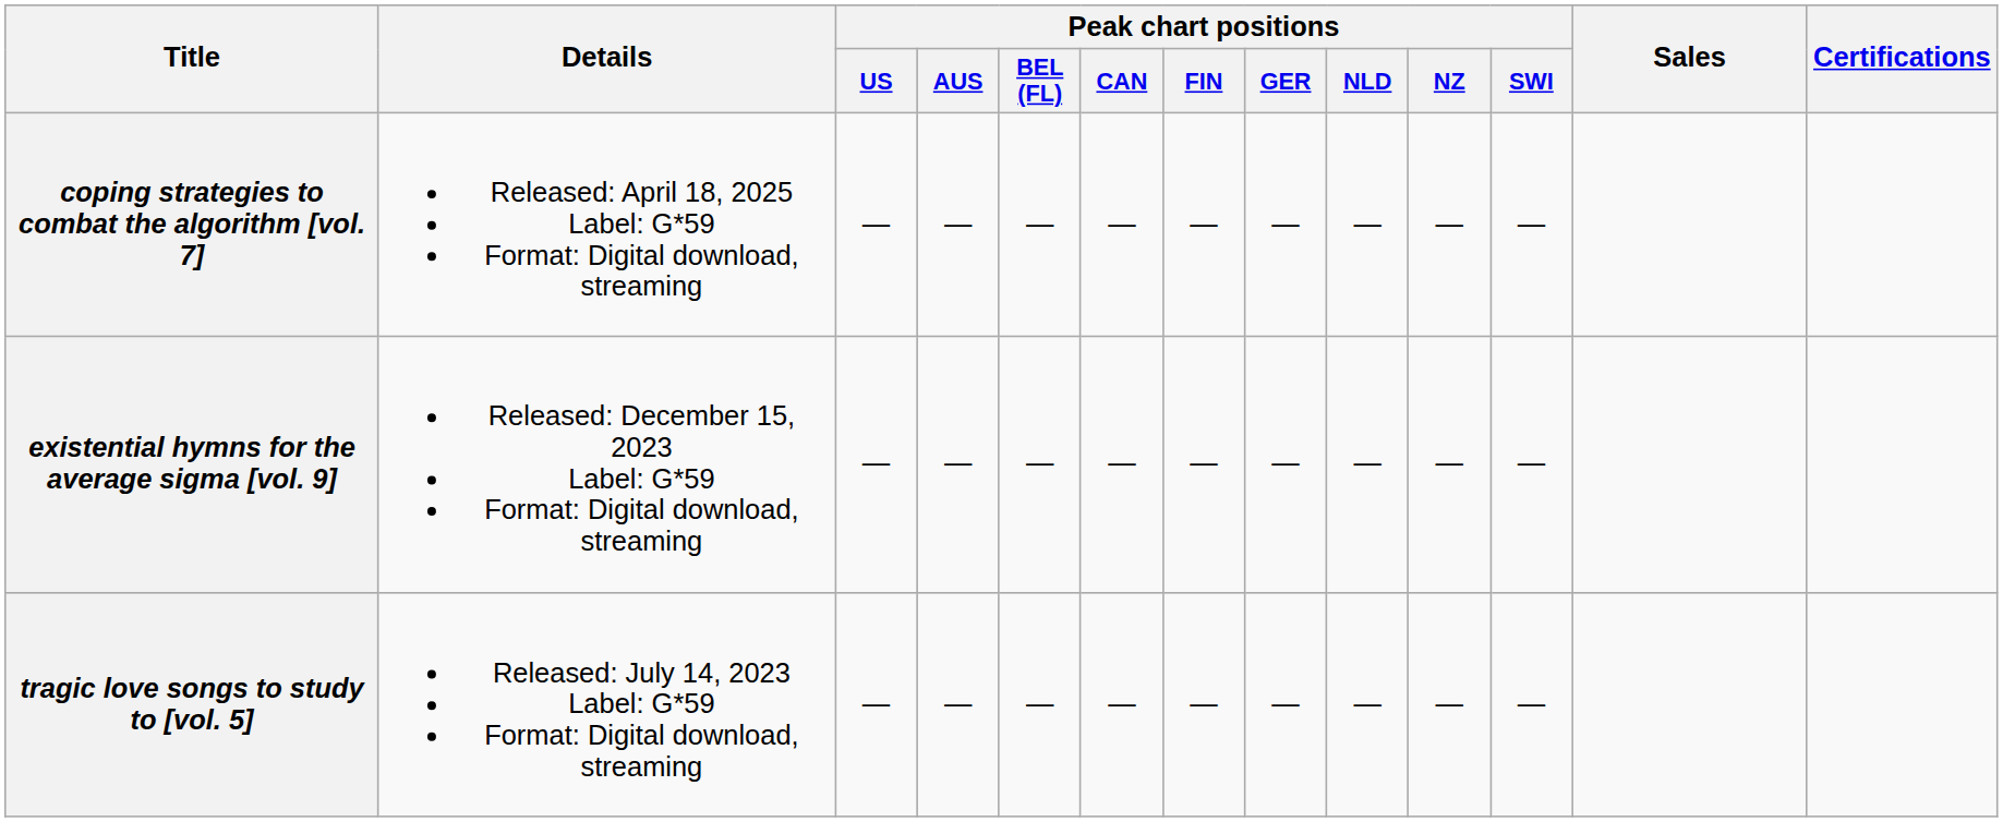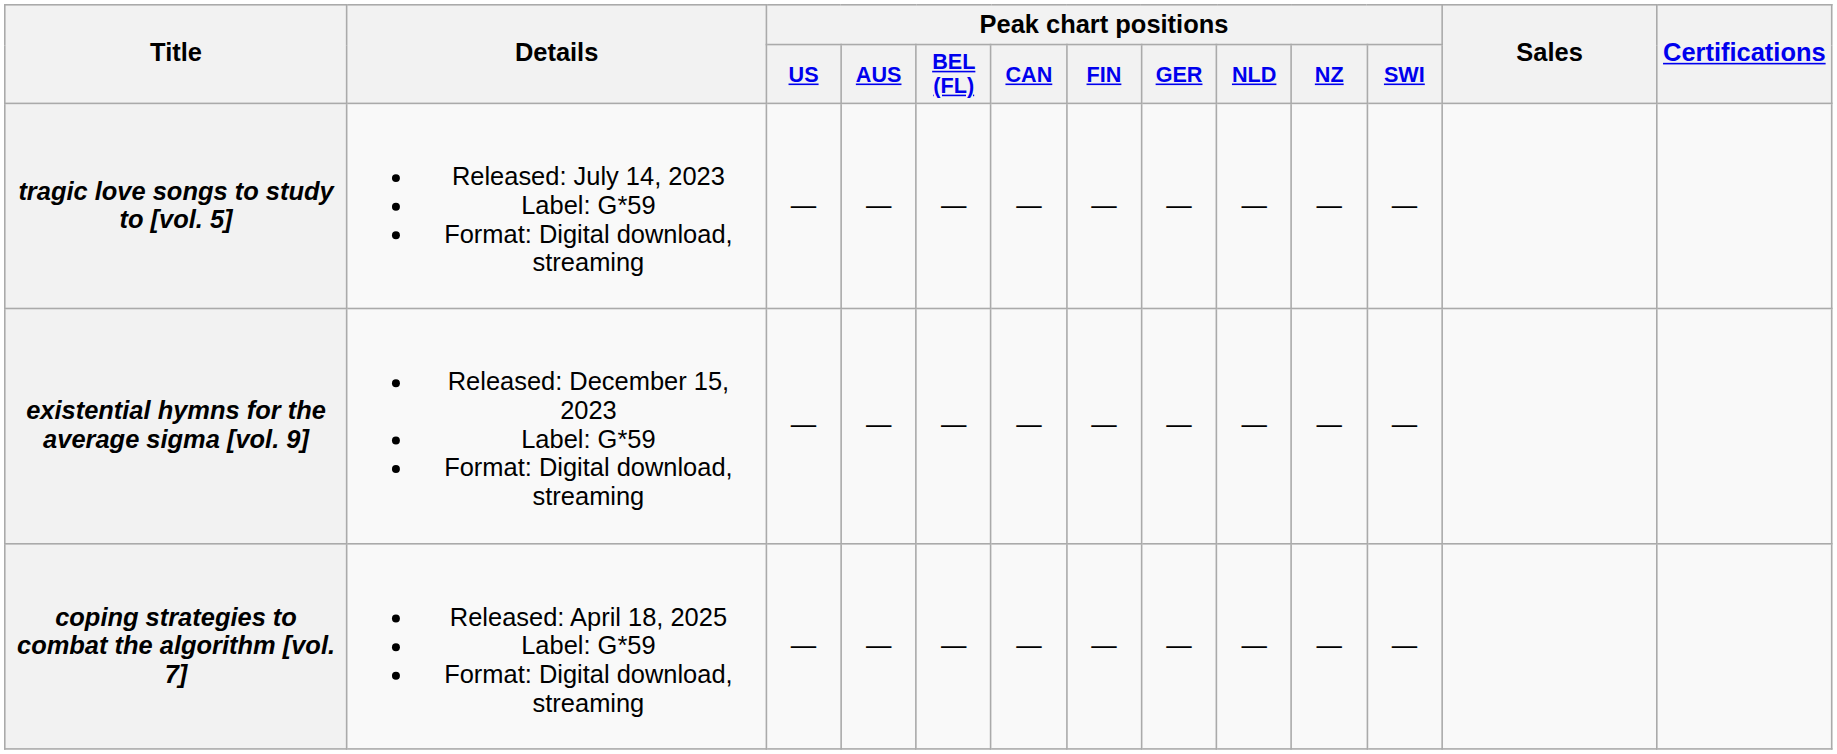 <table class="wikitable plainrowheaders" style="text-align:center;">
 <tr>
 <th rowspan="2" scope="col" style="width:13em;">Title</th>
 <th rowspan="2" scope="col" style="width:16em;">Details</th>
 <th colspan="9" scope="col">Peak chart positions</th>
 <th rowspan="2" scope="col" style="width:8em;">Sales</th>
 <th rowspan="2"><a href='#'>Certifications</a></th>
 </tr>
 <tr>
 <th scope="col" style="width:3em;font-size:85%;"><a href='#'>US</a><br></th>
 <th scope="col" style="width:3em;font-size:85%;"><a href='#'>AUS</a><br></th>
 <th scope="col" style="width:3em;font-size:85%;"><a href='#'>BEL<br>(FL)</a><br></th>
 <th scope="col" style="width:3em;font-size:85%;"><a href='#'>CAN</a><br></th>
 <th scope="col" style="width:3em;font-size:85%;"><a href='#'>FIN</a><br></th>
 <th scope="col" style="width:3em;font-size:85%;"><a href='#'>GER</a><br></th>
 <th scope="col" style="width:3em;font-size:85%;"><a href='#'>NLD</a><br></th>
 <th scope="col" style="width:3em;font-size:85%;"><a href='#'>NZ</a><br></th>
 <th scope="col" style="width:3em;font-size:85%;"><a href='#'>SWI</a><br></th>
 </tr>
 <tr>
-<th><em>coping strategies to combat the algorithm [vol. 7]</em></th>
-<td><br><ul><li>Released: April 18, 2025</li><li>Label: G*59</li><li>Format: Digital download, streaming</li></ul></td>
+<th><em>tragic love songs to study to [vol. 5]</em></th>
+<td><br><ul><li>Released: July 14, 2023</li><li>Label: G*59</li><li>Format: Digital download, streaming</li></ul></td>
 <td>—</td>
 <td>—</td>
 <td>—</td>
 <td>—</td>
 <td>—</td>
 <td>—</td>
 <td>—</td>
 <td>—</td>
 <td>—</td>
 <td></td>
 <td></td>
 </tr>
 <tr>
 <th><em>existential hymns for the average sigma [vol. 9]</em></th>
 <td><br><ul><li>Released: December 15, 2023</li><li>Label: G*59</li><li>Format: Digital download, streaming</li></ul></td>
 <td>—</td>
 <td>—</td>
 <td>—</td>
 <td>—</td>
 <td>—</td>
 <td>—</td>
 <td>—</td>
 <td>—</td>
 <td>—</td>
 <td></td>
 <td></td>
 </tr>
 <tr>
-<th><em>tragic love songs to study to [vol. 5]</em></th>
-<td><br><ul><li>Released: July 14, 2023</li><li>Label: G*59</li><li>Format: Digital download, streaming</li></ul></td>
+<th><em>coping strategies to combat the algorithm [vol. 7]</em></th>
+<td><br><ul><li>Released: April 18, 2025</li><li>Label: G*59</li><li>Format: Digital download, streaming</li></ul></td>
 <td>—</td>
 <td>—</td>
 <td>—</td>
 <td>—</td>
 <td>—</td>
 <td>—</td>
 <td>—</td>
 <td>—</td>
 <td>—</td>
 <td></td>
 <td></td>
 </tr>
 </table>
